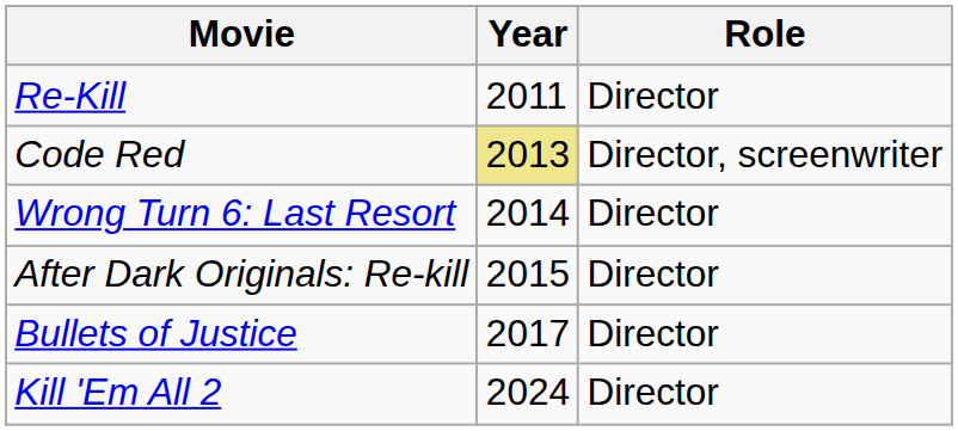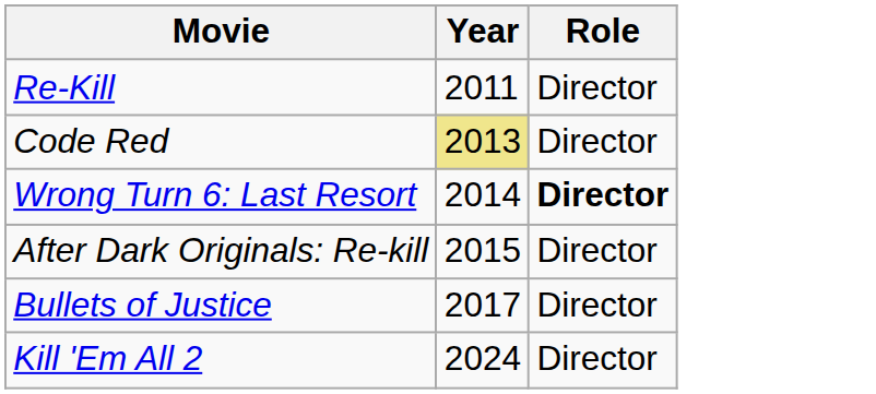 <table class="wikitable sortable">
 <tr>
 <th>Movie</th>
 <th>Year</th>
 <th>Role</th>
 </tr>
 <tr>
 <td><em><a href='#'>Re-Kill</a></em></td>
 <td>2011</td>
 <td>Director</td>
 </tr>
 <tr>
 <td><em>Code Red</em></td>
 <td style="background: khaki;">2013</td>
-<td>Director, screenwriter</td>
+<td>Director</td>
 </tr>
 <tr>
 <td><em><a href='#'>Wrong Turn 6: Last Resort</a></em></td>
 <td>2014</td>
-<td>Director</td>
+<td><strong>Director</strong></td>
 </tr>
 <tr>
 <td><em>After Dark Originals: Re-kill</em></td>
 <td>2015</td>
 <td>Director</td>
 </tr>
 <tr>
 <td><em><a href='#'>Bullets of Justice</a></em></td>
 <td>2017</td>
 <td>Director</td>
 </tr>
 <tr>
 <td><em><a href='#'>Kill 'Em All 2</a></em></td>
 <td>2024</td>
 <td>Director</td>
 </tr>
 </table>
